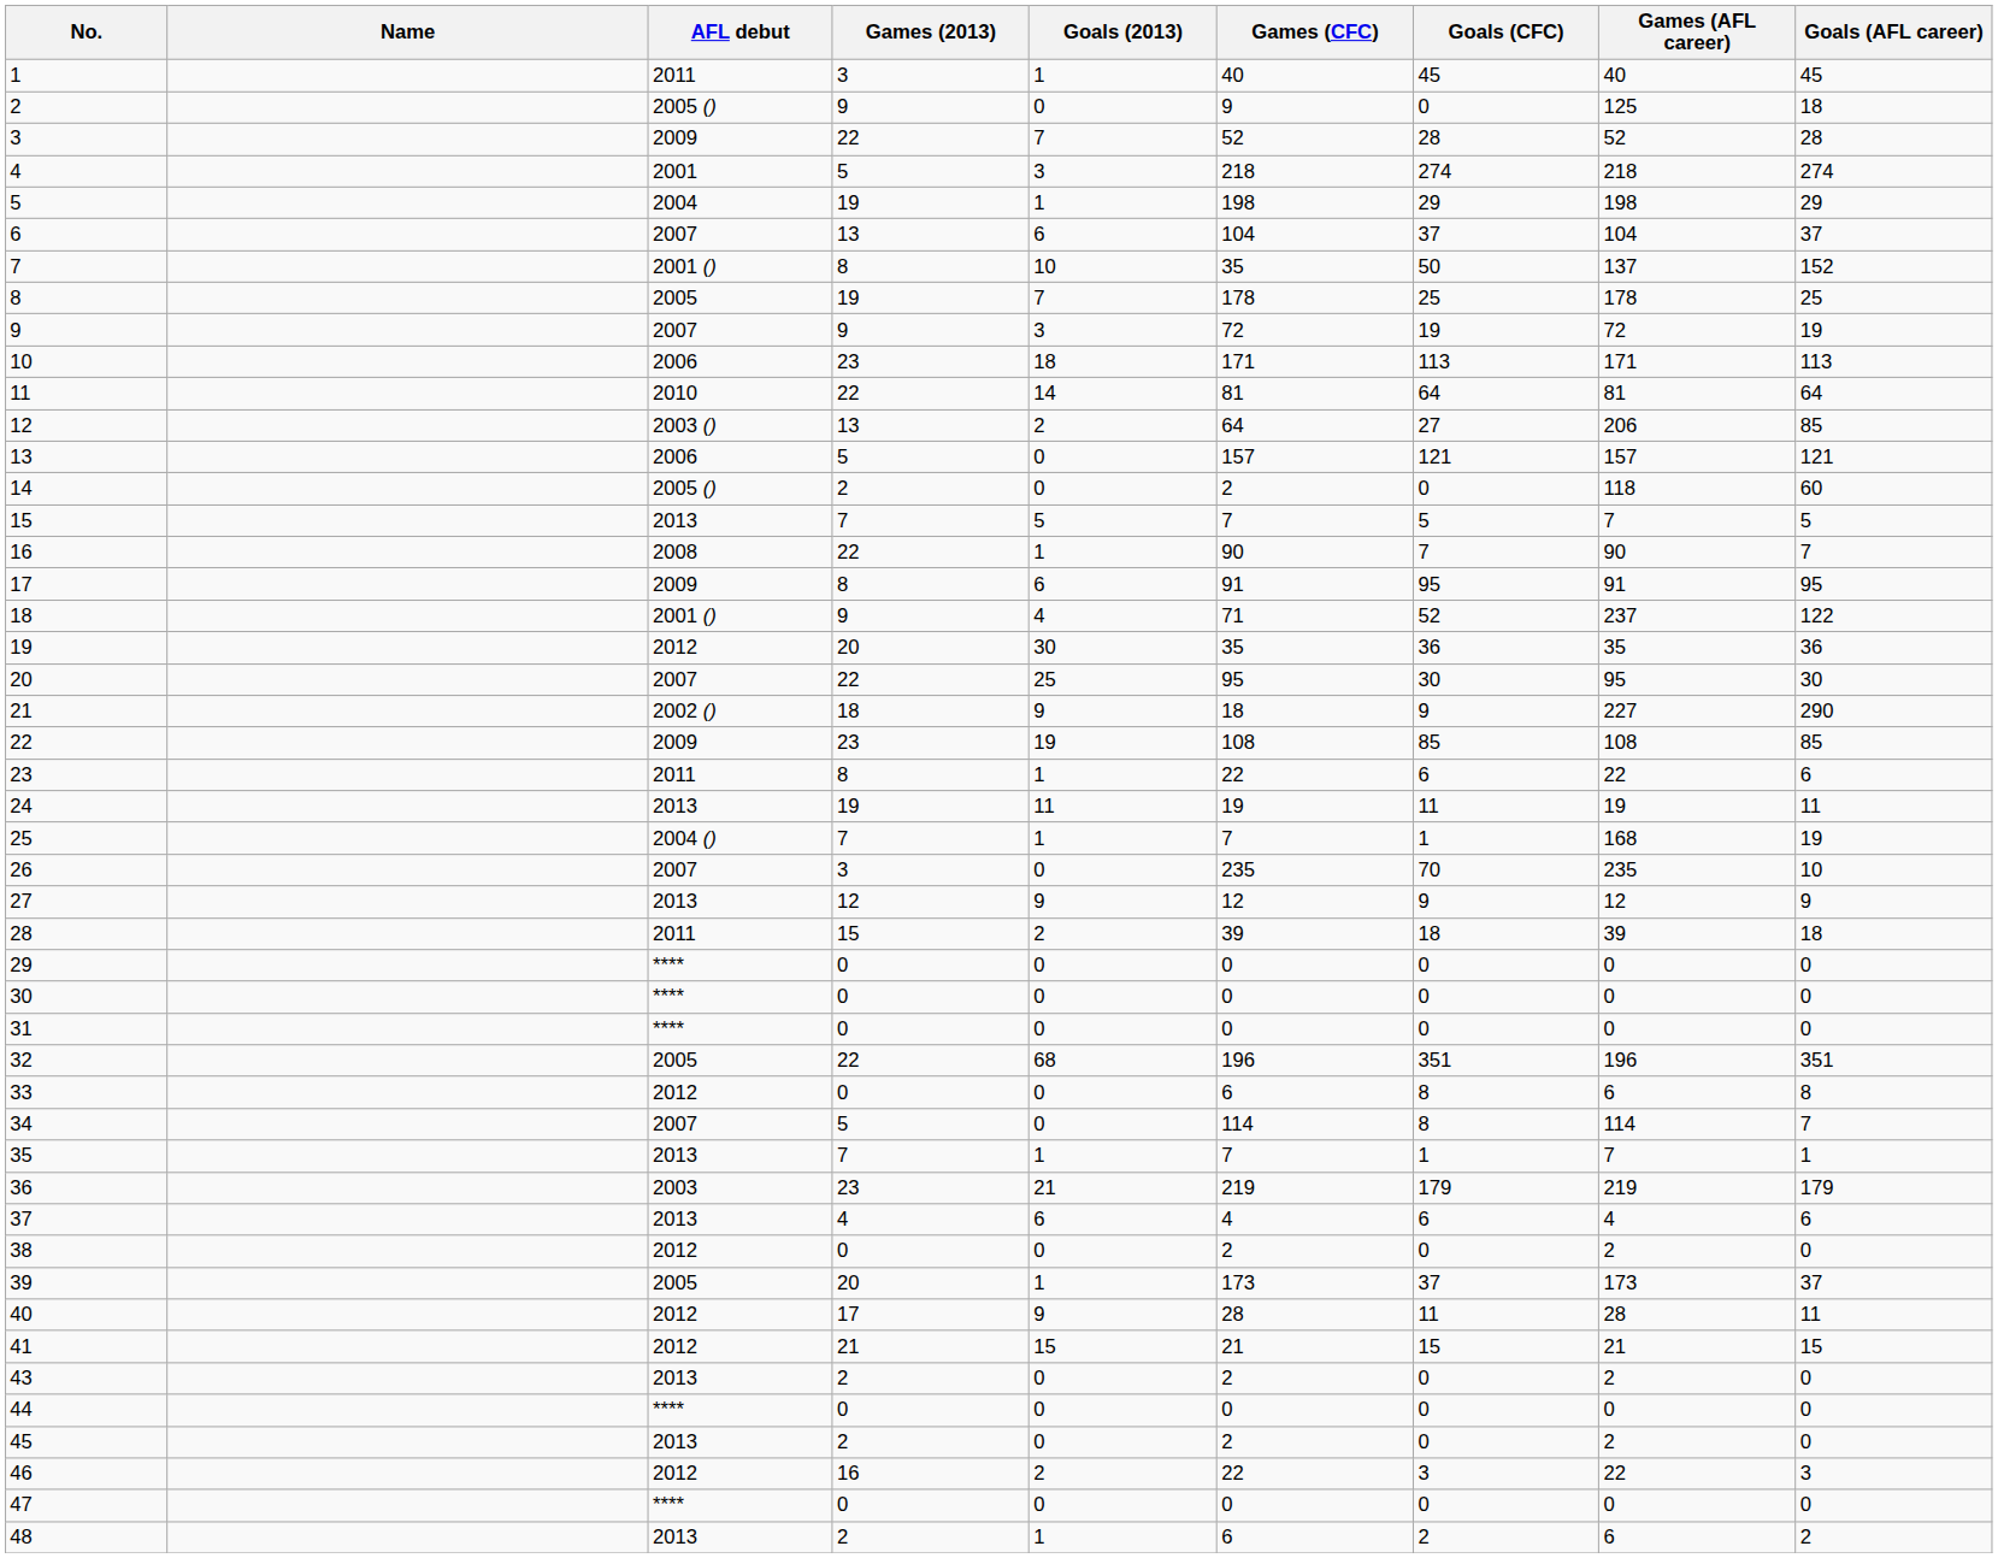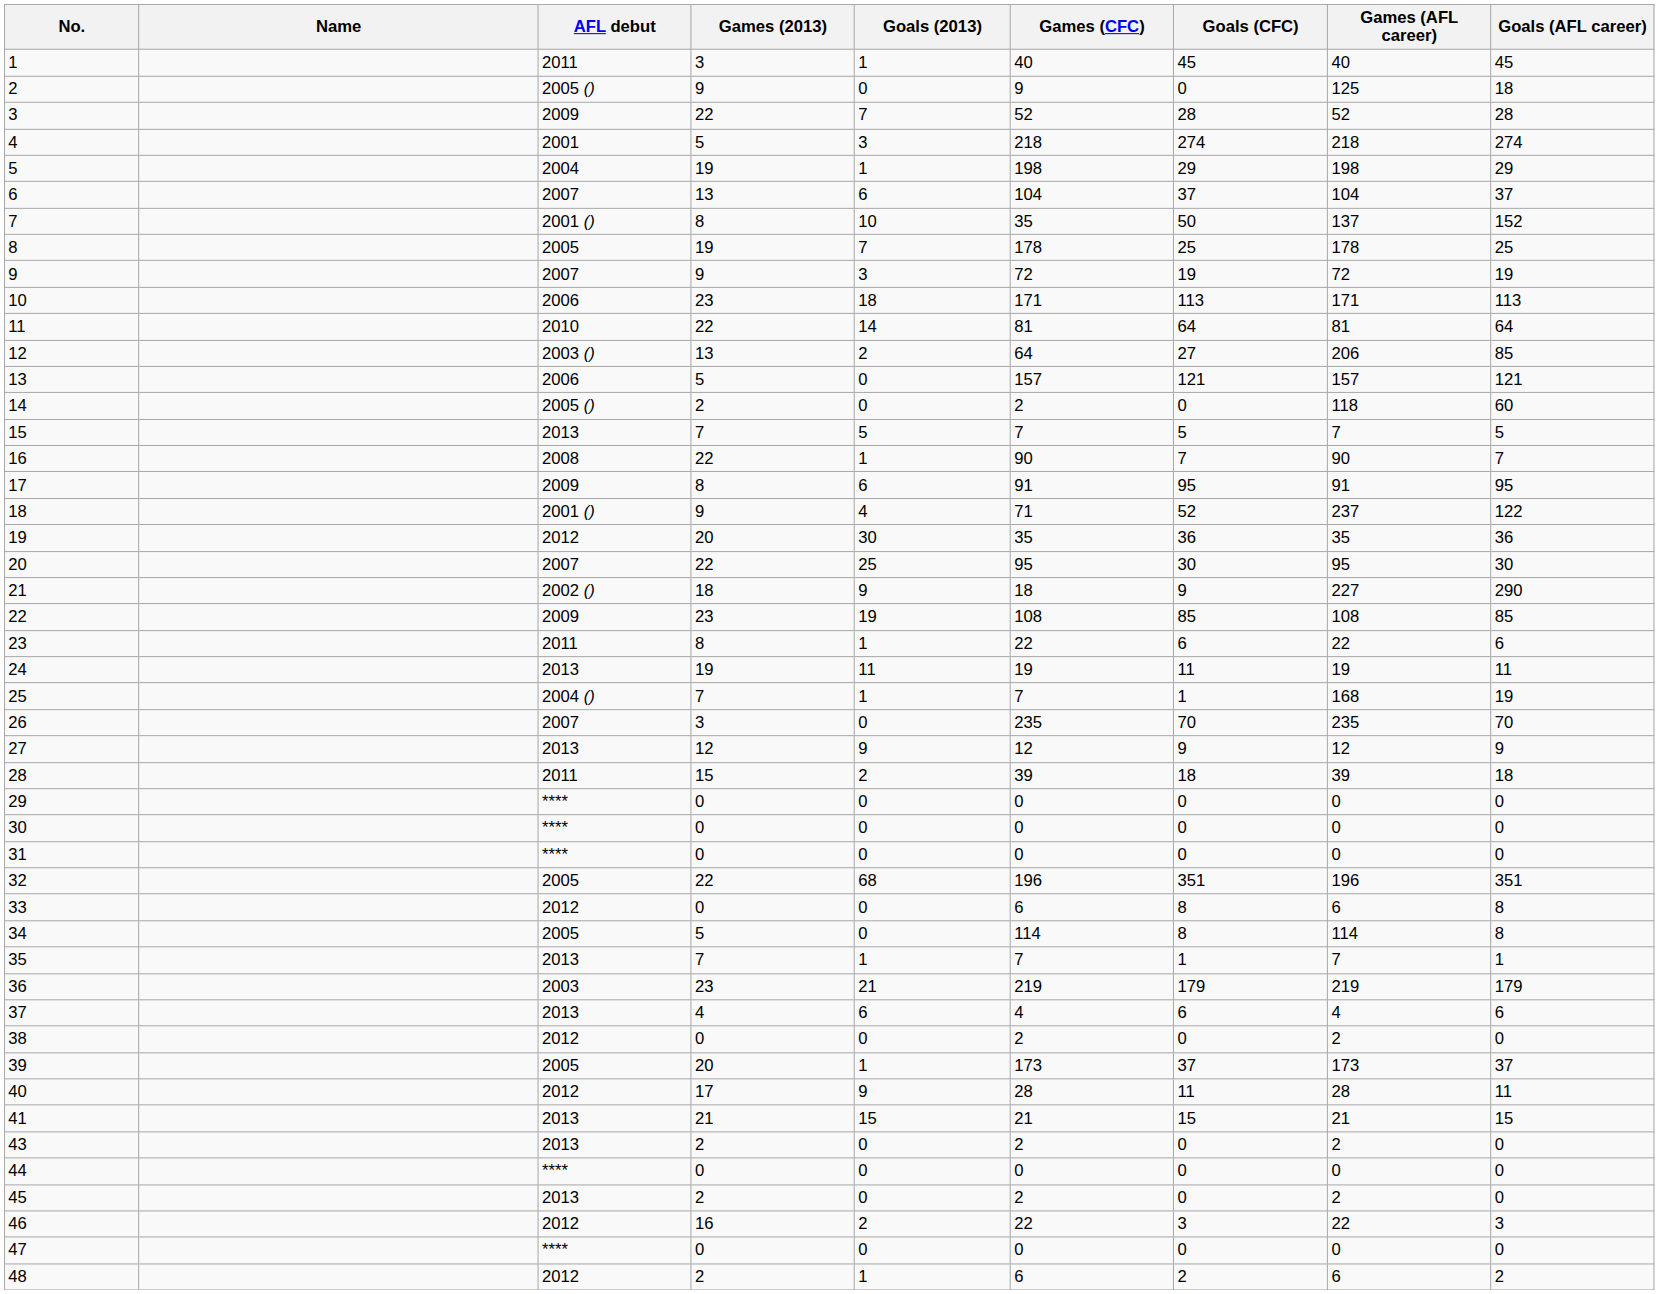 <table class="wikitable sortable" style="width:80%;">
 <tr style="background:#efefef;">
 <th width=2%>No.</th>
 <th width=6%>Name</th>
 <th width=2%><a href='#'>AFL</a> debut</th>
 <th width=2%>Games (2013)</th>
 <th width=2%>Goals (2013)</th>
 <th width=2%>Games (<a href='#'>CFC</a>)</th>
 <th width=2%>Goals (CFC)</th>
 <th width=2%>Games (AFL career)</th>
 <th width=2%>Goals (AFL career)</th>
 </tr>
 <tr>
 <td align=left>1</td>
 <td></td>
 <td>2011</td>
 <td>3</td>
 <td>1</td>
 <td>40</td>
 <td>45</td>
 <td>40</td>
 <td>45</td>
 </tr>
 <tr>
 <td align=left>2</td>
 <td></td>
 <td>2005 <em>()</em></td>
 <td>9</td>
 <td>0</td>
 <td>9</td>
 <td>0</td>
 <td>125</td>
 <td>18</td>
 </tr>
 <tr>
 <td align=left>3</td>
 <td></td>
 <td>2009</td>
 <td>22</td>
 <td>7</td>
 <td>52</td>
 <td>28</td>
 <td>52</td>
 <td>28</td>
 </tr>
 <tr>
 <td align=left>4</td>
 <td></td>
 <td>2001</td>
 <td>5</td>
 <td>3</td>
 <td>218</td>
 <td>274</td>
 <td>218</td>
 <td>274</td>
 </tr>
 <tr>
 <td align=left>5</td>
 <td></td>
 <td>2004</td>
 <td>19</td>
 <td>1</td>
 <td>198</td>
 <td>29</td>
 <td>198</td>
 <td>29</td>
 </tr>
 <tr>
 <td align=left>6</td>
 <td></td>
 <td>2007</td>
 <td>13</td>
 <td>6</td>
 <td>104</td>
 <td>37</td>
 <td>104</td>
 <td>37</td>
 </tr>
 <tr>
 <td align=left>7</td>
 <td></td>
 <td>2001 <em>()</em></td>
 <td>8</td>
 <td>10</td>
 <td>35</td>
 <td>50</td>
 <td>137</td>
 <td>152</td>
 </tr>
 <tr>
 <td align=left>8</td>
 <td></td>
 <td>2005</td>
 <td>19</td>
 <td>7</td>
 <td>178</td>
 <td>25</td>
 <td>178</td>
 <td>25</td>
 </tr>
 <tr>
 <td align=left>9</td>
 <td></td>
 <td>2007</td>
 <td>9</td>
 <td>3</td>
 <td>72</td>
 <td>19</td>
 <td>72</td>
 <td>19</td>
 </tr>
 <tr>
 <td align=left>10</td>
 <td></td>
 <td>2006</td>
 <td>23</td>
 <td>18</td>
 <td>171</td>
 <td>113</td>
 <td>171</td>
 <td>113</td>
 </tr>
 <tr>
 <td align=left>11</td>
 <td></td>
 <td>2010</td>
 <td>22</td>
 <td>14</td>
 <td>81</td>
 <td>64</td>
 <td>81</td>
 <td>64</td>
 </tr>
 <tr>
 <td align=left>12</td>
 <td></td>
 <td>2003 <em>()</em></td>
 <td>13</td>
 <td>2</td>
 <td>64</td>
 <td>27</td>
 <td>206</td>
 <td>85</td>
 </tr>
 <tr>
 <td align=left>13</td>
 <td></td>
 <td>2006</td>
 <td>5</td>
 <td>0</td>
 <td>157</td>
 <td>121</td>
 <td>157</td>
 <td>121</td>
 </tr>
 <tr>
 <td align=left>14</td>
 <td></td>
 <td>2005 <em>()</em></td>
 <td>2</td>
 <td>0</td>
 <td>2</td>
 <td>0</td>
 <td>118</td>
 <td>60</td>
 </tr>
 <tr>
 <td align=left>15</td>
 <td></td>
 <td>2013</td>
 <td>7</td>
 <td>5</td>
 <td>7</td>
 <td>5</td>
 <td>7</td>
 <td>5</td>
 </tr>
 <tr>
 <td align=left>16</td>
 <td></td>
 <td>2008</td>
 <td>22</td>
 <td>1</td>
 <td>90</td>
 <td>7</td>
 <td>90</td>
 <td>7</td>
 </tr>
 <tr>
 <td align=left>17</td>
 <td></td>
 <td>2009</td>
 <td>8</td>
 <td>6</td>
 <td>91</td>
 <td>95</td>
 <td>91</td>
 <td>95</td>
 </tr>
 <tr>
 <td align=left>18</td>
 <td></td>
 <td>2001 <em>()</em></td>
 <td>9</td>
 <td>4</td>
 <td>71</td>
 <td>52</td>
 <td>237</td>
 <td>122</td>
 </tr>
 <tr>
 <td align=left>19</td>
 <td></td>
 <td>2012</td>
 <td>20</td>
 <td>30</td>
 <td>35</td>
 <td>36</td>
 <td>35</td>
 <td>36</td>
 </tr>
 <tr>
 <td align=left>20</td>
 <td></td>
 <td>2007</td>
 <td>22</td>
 <td>25</td>
 <td>95</td>
 <td>30</td>
 <td>95</td>
 <td>30</td>
 </tr>
 <tr>
 <td align=left>21</td>
 <td></td>
 <td>2002 <em>()</em></td>
 <td>18</td>
 <td>9</td>
 <td>18</td>
 <td>9</td>
 <td>227</td>
 <td>290</td>
 </tr>
 <tr>
 <td align=left>22</td>
 <td></td>
 <td>2009</td>
 <td>23</td>
 <td>19</td>
 <td>108</td>
 <td>85</td>
 <td>108</td>
 <td>85</td>
 </tr>
 <tr>
 <td align=left>23</td>
 <td></td>
 <td>2011</td>
 <td>8</td>
 <td>1</td>
 <td>22</td>
 <td>6</td>
 <td>22</td>
 <td>6</td>
 </tr>
 <tr>
 <td align=left>24</td>
 <td></td>
 <td>2013</td>
 <td>19</td>
 <td>11</td>
 <td>19</td>
 <td>11</td>
 <td>19</td>
 <td>11</td>
 </tr>
 <tr>
 <td align=left>25</td>
 <td></td>
 <td>2004 <em>()</em></td>
 <td>7</td>
 <td>1</td>
 <td>7</td>
 <td>1</td>
 <td>168</td>
 <td>19</td>
 </tr>
 <tr>
 <td align=left>26</td>
 <td></td>
 <td>2007</td>
 <td>3</td>
 <td>0</td>
 <td>235</td>
 <td>70</td>
 <td>235</td>
-<td>10</td>
+<td>70</td>
 </tr>
 <tr>
 <td align=left>27</td>
 <td></td>
 <td>2013</td>
 <td>12</td>
 <td>9</td>
 <td>12</td>
 <td>9</td>
 <td>12</td>
 <td>9</td>
 </tr>
 <tr>
 <td align=left>28</td>
 <td></td>
 <td>2011</td>
 <td>15</td>
 <td>2</td>
 <td>39</td>
 <td>18</td>
 <td>39</td>
 <td>18</td>
 </tr>
 <tr>
 <td align=left>29</td>
 <td></td>
 <td>****</td>
 <td>0</td>
 <td>0</td>
 <td>0</td>
 <td>0</td>
 <td>0</td>
 <td>0</td>
 </tr>
 <tr>
 <td align=left>30</td>
 <td></td>
 <td>****</td>
 <td>0</td>
 <td>0</td>
 <td>0</td>
 <td>0</td>
 <td>0</td>
 <td>0</td>
 </tr>
 <tr>
 <td align=left>31</td>
 <td></td>
 <td>****</td>
 <td>0</td>
 <td>0</td>
 <td>0</td>
 <td>0</td>
 <td>0</td>
 <td>0</td>
 </tr>
 <tr>
 <td align=left>32</td>
 <td></td>
 <td>2005</td>
 <td>22</td>
 <td>68</td>
 <td>196</td>
 <td>351</td>
 <td>196</td>
 <td>351</td>
 </tr>
 <tr>
 <td align=left>33</td>
 <td></td>
 <td>2012</td>
 <td>0</td>
 <td>0</td>
 <td>6</td>
 <td>8</td>
 <td>6</td>
 <td>8</td>
 </tr>
 <tr>
 <td align=left>34</td>
 <td></td>
-<td>2007</td>
+<td>2005</td>
 <td>5</td>
 <td>0</td>
 <td>114</td>
 <td>8</td>
 <td>114</td>
-<td>7</td>
+<td>8</td>
 </tr>
 <tr>
 <td align=left>35</td>
 <td></td>
 <td>2013</td>
 <td>7</td>
 <td>1</td>
 <td>7</td>
 <td>1</td>
 <td>7</td>
 <td>1</td>
 </tr>
 <tr>
 <td align=left>36</td>
 <td></td>
 <td>2003</td>
 <td>23</td>
 <td>21</td>
 <td>219</td>
 <td>179</td>
 <td>219</td>
 <td>179</td>
 </tr>
 <tr>
 <td align=left>37</td>
 <td></td>
 <td>2013</td>
 <td>4</td>
 <td>6</td>
 <td>4</td>
 <td>6</td>
 <td>4</td>
 <td>6</td>
 </tr>
 <tr>
 <td align=left>38</td>
 <td></td>
 <td>2012</td>
 <td>0</td>
 <td>0</td>
 <td>2</td>
 <td>0</td>
 <td>2</td>
 <td>0</td>
 </tr>
 <tr>
 <td align=left>39</td>
 <td></td>
 <td>2005</td>
 <td>20</td>
 <td>1</td>
 <td>173</td>
 <td>37</td>
 <td>173</td>
 <td>37</td>
 </tr>
 <tr>
 <td align=left>40</td>
 <td></td>
 <td>2012</td>
 <td>17</td>
 <td>9</td>
 <td>28</td>
 <td>11</td>
 <td>28</td>
 <td>11</td>
 </tr>
 <tr>
 <td align=left>41</td>
 <td></td>
-<td>2012</td>
+<td>2013</td>
 <td>21</td>
 <td>15</td>
 <td>21</td>
 <td>15</td>
 <td>21</td>
 <td>15</td>
 </tr>
 <tr>
 <td align=left>43</td>
 <td></td>
 <td>2013</td>
 <td>2</td>
 <td>0</td>
 <td>2</td>
 <td>0</td>
 <td>2</td>
 <td>0</td>
 </tr>
 <tr>
 <td align=left>44</td>
 <td></td>
 <td>****</td>
 <td>0</td>
 <td>0</td>
 <td>0</td>
 <td>0</td>
 <td>0</td>
 <td>0</td>
 </tr>
 <tr>
 <td align=left>45</td>
 <td></td>
 <td>2013</td>
 <td>2</td>
 <td>0</td>
 <td>2</td>
 <td>0</td>
 <td>2</td>
 <td>0</td>
 </tr>
 <tr>
 <td align=left>46</td>
 <td></td>
 <td>2012</td>
 <td>16</td>
 <td>2</td>
 <td>22</td>
 <td>3</td>
 <td>22</td>
 <td>3</td>
 </tr>
 <tr>
 <td align=left>47</td>
 <td></td>
 <td>****</td>
 <td>0</td>
 <td>0</td>
 <td>0</td>
 <td>0</td>
 <td>0</td>
 <td>0</td>
 </tr>
 <tr>
 <td align=left>48</td>
 <td></td>
-<td>2013</td>
+<td>2012</td>
 <td>2</td>
 <td>1</td>
 <td>6</td>
 <td>2</td>
 <td>6</td>
 <td>2</td>
 </tr>
 </table>
